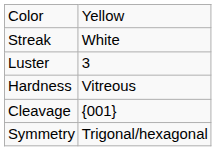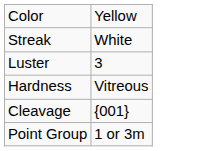 <table class="wikitable">
 <tr>
 <td>Color</td>
 <td>Yellow</td>
 </tr>
 <tr>
 <td>Streak</td>
 <td>White</td>
 </tr>
 <tr>
 <td>Luster</td>
 <td>3</td>
 </tr>
 <tr>
 <td>Hardness</td>
 <td>Vitreous</td>
 </tr>
 <tr>
 <td>Cleavage</td>
 <td>{001}</td>
 </tr>
 <tr>
-<td>Symmetry</td>
-<td>Trigonal/hexagonal</td>
+<td>Point Group</td>
+<td>1 or 3m</td>
 </tr>
 </table>
